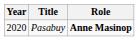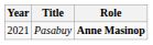 <table class="wikitable sortable">
 <tr>
 <th>Year</th>
 <th>Title</th>
 <th>Role</th>
 </tr>
 <tr>
-<td>2020</td>
+<td>2021</td>
 <td><em>Pasabuy</em></td>
 <td><strong>Anne Masinop</strong></td>
 </tr>
 </table>
